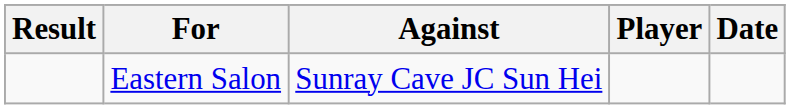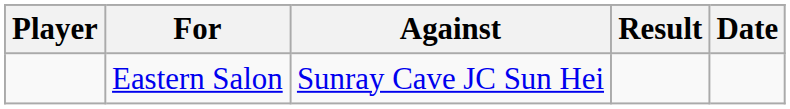 <table class="wikitable sortable">
 <tr>
-<th style="text-align:center">Result</th>
+<th>Player</th>
 <th>For</th>
 <th>Against</th>
-<th>Player</th>
+<th style="text-align:center">Result</th>
 <th>Date</th>
 </tr>
 <tr>
-<td style="text-align:center;"></td>
+<td></td>
 <td><a href='#'>Eastern Salon</a></td>
 <td><a href='#'>Sunray Cave JC Sun Hei</a></td>
-<td></td>
+<td style="text-align:center;"></td>
 <td></td>
 </tr>
 </table>
